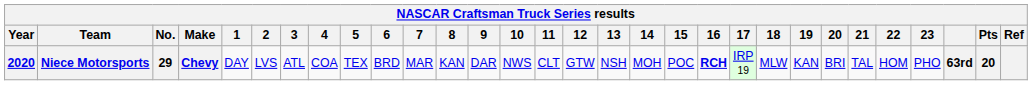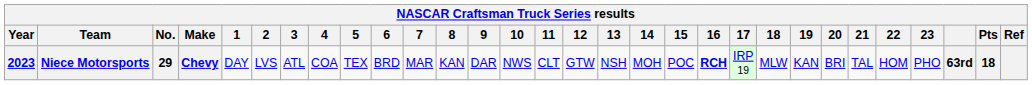 <table class="wikitable" style="text-align:center; font-size:75%">
 <tr>
 <th colspan=32><a href='#'>NASCAR Craftsman Truck Series</a> results</th>
 </tr>
 <tr>
 <th>Year</th>
 <th>Team</th>
 <th>No.</th>
 <th>Make</th>
 <th>1</th>
 <th>2</th>
 <th>3</th>
 <th>4</th>
 <th>5</th>
 <th>6</th>
 <th>7</th>
 <th>8</th>
 <th>9</th>
 <th>10</th>
 <th>11</th>
 <th>12</th>
 <th>13</th>
 <th>14</th>
 <th>15</th>
 <th>16</th>
 <th>17</th>
 <th>18</th>
 <th>19</th>
 <th>20</th>
 <th>21</th>
 <th>22</th>
 <th>23</th>
 <th></th>
 <th>Pts</th>
 <th>Ref</th>
 </tr>
 <tr>
-<th><a href='#'>2020</a></th>
+<th><a href='#'>2023</a></th>
 <th><a href='#'>Niece Motorsports</a></th>
 <th>29</th>
 <th><a href='#'>Chevy</a></th>
 <td><a href='#'>DAY</a></td>
 <td><a href='#'>LVS</a></td>
 <td><a href='#'>ATL</a></td>
 <td><a href='#'>COA</a></td>
 <td><a href='#'>TEX</a></td>
 <td><a href='#'>BRD</a></td>
 <td><a href='#'>MAR</a></td>
 <td><a href='#'>KAN</a></td>
 <td><a href='#'>DAR</a></td>
 <td><a href='#'>NWS</a></td>
 <td><a href='#'>CLT</a></td>
 <td><a href='#'>GTW</a></td>
 <td><a href='#'>NSH</a></td>
 <td><a href='#'>MOH</a></td>
 <td><a href='#'>POC</a></td>
 <td><strong><a href='#'>RCH</a></strong></td>
 <td style="background:#DFFFDF;"><a href='#'>IRP</a><br><small>19</small></td>
 <td><a href='#'>MLW</a></td>
 <td><a href='#'>KAN</a></td>
 <td><a href='#'>BRI</a></td>
 <td><a href='#'>TAL</a></td>
 <td><a href='#'>HOM</a></td>
 <td><a href='#'>PHO</a></td>
 <th>63rd</th>
-<th>20</th>
+<th>18</th>
 <th></th>
 </tr>
 </table>
